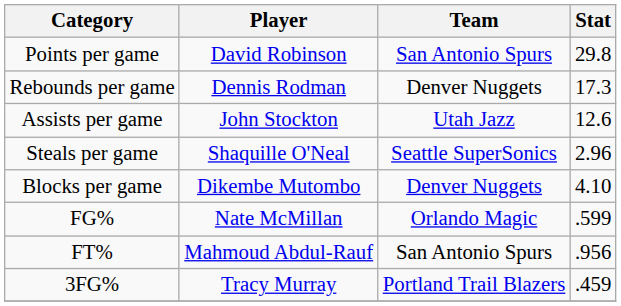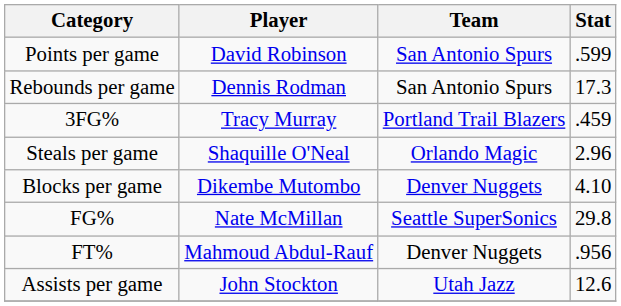 <table class="wikitable" style="text-align:center">
 <tr>
 <th>Category</th>
 <th>Player</th>
 <th>Team</th>
 <th>Stat</th>
 </tr>
 <tr>
 <td>Points per game</td>
 <td><a href='#'>David Robinson</a></td>
 <td><a href='#'>San Antonio Spurs</a></td>
-<td>29.8</td>
+<td>.599</td>
 </tr>
 <tr>
 <td>Rebounds per game</td>
 <td><a href='#'>Dennis Rodman</a></td>
-<td>Denver Nuggets</td>
+<td>San Antonio Spurs</td>
 <td>17.3</td>
 </tr>
 <tr>
-<td>Assists per game</td>
-<td><a href='#'>John Stockton</a></td>
-<td><a href='#'>Utah Jazz</a></td>
-<td>12.6</td>
+<td>3FG%</td>
+<td><a href='#'>Tracy Murray</a></td>
+<td><a href='#'>Portland Trail Blazers</a></td>
+<td>.459</td>
 </tr>
 <tr>
 <td>Steals per game</td>
 <td><a href='#'>Shaquille O'Neal</a></td>
-<td><a href='#'>Seattle SuperSonics</a></td>
+<td><a href='#'>Orlando Magic</a></td>
 <td>2.96</td>
 </tr>
 <tr>
 <td>Blocks per game</td>
 <td><a href='#'>Dikembe Mutombo</a></td>
 <td><a href='#'>Denver Nuggets</a></td>
 <td>4.10</td>
 </tr>
 <tr>
 <td>FG%</td>
 <td><a href='#'>Nate McMillan</a></td>
-<td><a href='#'>Orlando Magic</a></td>
-<td>.599</td>
+<td><a href='#'>Seattle SuperSonics</a></td>
+<td>29.8</td>
 </tr>
 <tr>
 <td>FT%</td>
 <td><a href='#'>Mahmoud Abdul-Rauf</a></td>
-<td>San Antonio Spurs</td>
+<td>Denver Nuggets</td>
 <td>.956</td>
 </tr>
 <tr>
-<td>3FG%</td>
-<td><a href='#'>Tracy Murray</a></td>
-<td><a href='#'>Portland Trail Blazers</a></td>
-<td>.459</td>
+<td>Assists per game</td>
+<td><a href='#'>John Stockton</a></td>
+<td><a href='#'>Utah Jazz</a></td>
+<td>12.6</td>
 </tr>
 <tr>
 </tr>
 </table>
